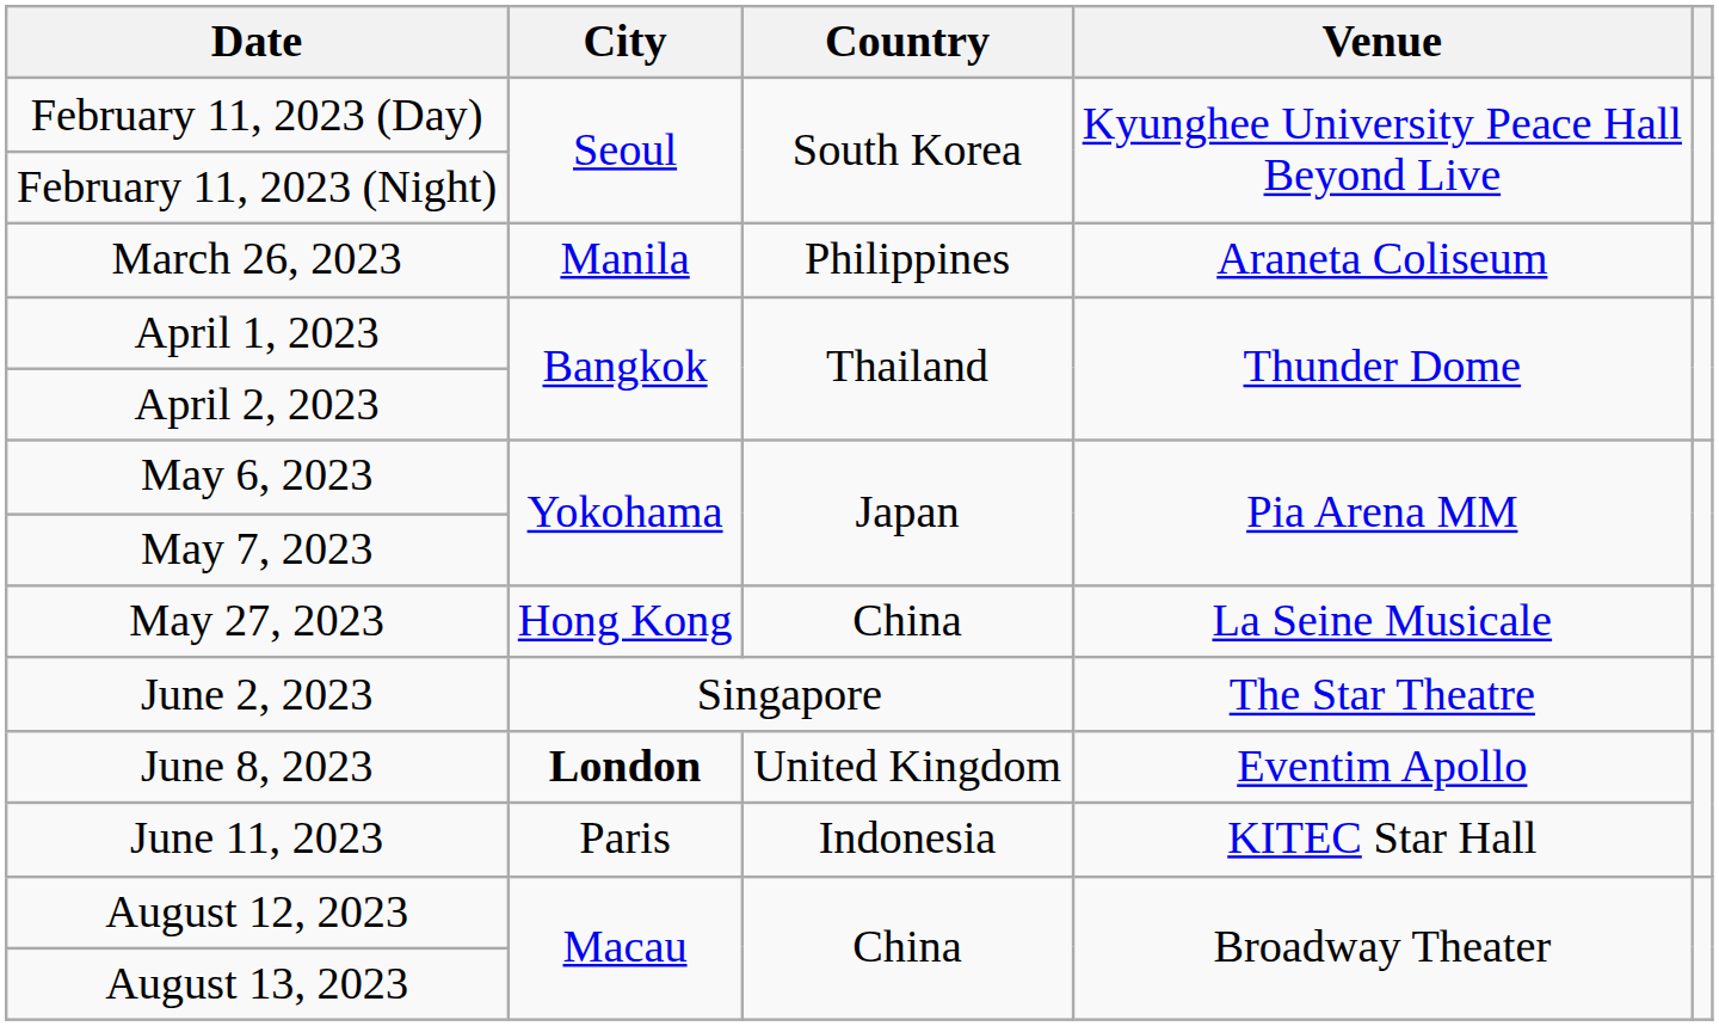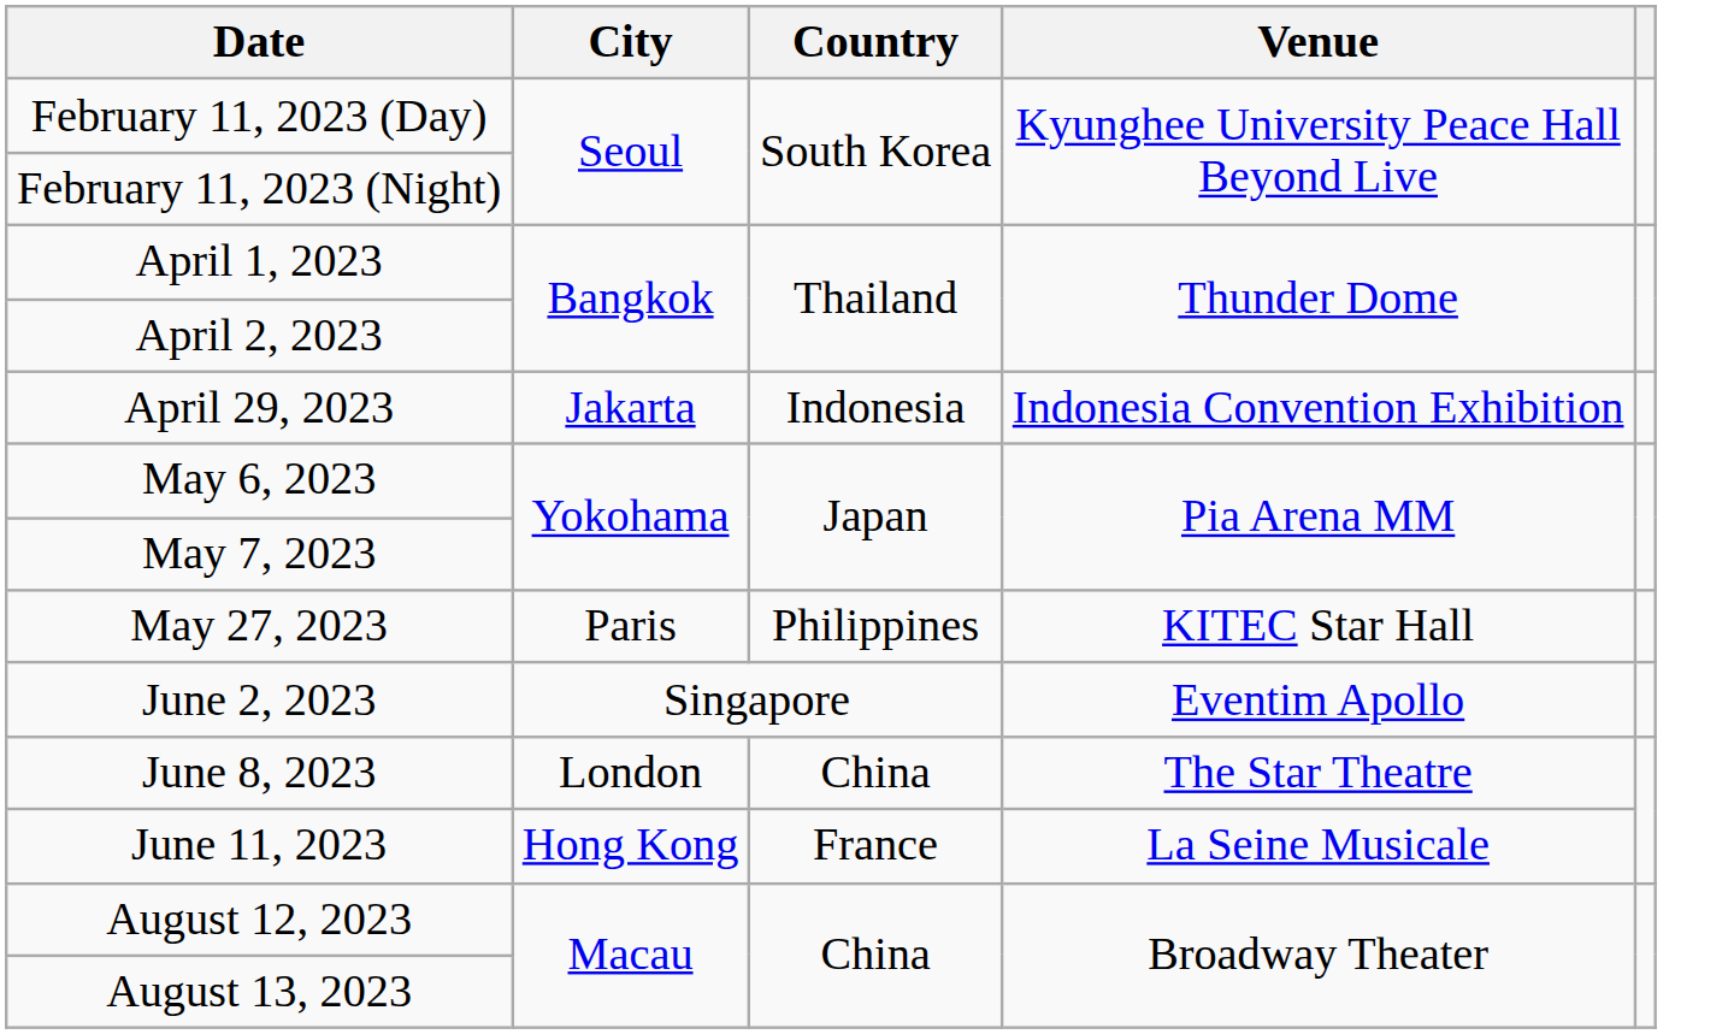 <table class="wikitable plainrowheaders" style="text-align:center;">
 <tr>
 <th scope="col">Date</th>
 <th scope="col">City</th>
 <th scope="col">Country</th>
 <th scope="col">Venue</th>
 <th scope="col"></th>
 </tr>
 <tr>
 <td scope="row">February 11, 2023 (Day)</td>
 <td rowspan="2"><a href='#'>Seoul</a></td>
 <td rowspan="2">South Korea</td>
 <td rowspan="2"><a href='#'>Kyunghee University Peace Hall</a><br><a href='#'>Beyond Live</a></td>
 <td rowspan="2"></td>
 </tr>
 <tr>
 <td scope="row">February 11, 2023 (Night)</td>
 </tr>
 <tr>
-<td scope="row">March 26, 2023</td>
-<td><a href='#'>Manila</a></td>
-<td>Philippines</td>
-<td><a href='#'>Araneta Coliseum</a></td>
-<td></td>
-</tr>
-<tr>
 <td scope="row">April 1, 2023</td>
 <td rowspan="2"><a href='#'>Bangkok</a></td>
 <td rowspan="2">Thailand</td>
 <td rowspan="2"><a href='#'>Thunder Dome</a></td>
 <td rowspan="2"></td>
 </tr>
 <tr>
 <td scope="row">April 2, 2023</td>
+</tr>
+<tr>
+<td scope="row">April 29, 2023</td>
+<td><a href='#'>Jakarta</a></td>
+<td>Indonesia</td>
+<td><a href='#'>Indonesia Convention Exhibition</a></td>
+<td></td>
 </tr>
 <tr>
 <td scope="row">May 6, 2023</td>
 <td rowspan="2"><a href='#'>Yokohama</a></td>
 <td rowspan="2">Japan</td>
 <td rowspan="2"><a href='#'>Pia Arena MM</a></td>
 <td rowspan="2"></td>
 </tr>
 <tr>
 <td scope="row">May 7, 2023</td>
 </tr>
 <tr>
 <td scope="row">May 27, 2023</td>
-<td><a href='#'>Hong Kong</a></td>
-<td>China</td>
-<td><a href='#'>La Seine Musicale</a></td>
+<td>Paris</td>
+<td>Philippines</td>
+<td><a href='#'>KITEC</a> Star Hall</td>
 <td></td>
 </tr>
 <tr>
 <td scope="row">June 2, 2023</td>
 <td colspan=2>Singapore</td>
-<td><a href='#'>The Star Theatre</a></td>
+<td><a href='#'>Eventim Apollo</a></td>
 <td></td>
 </tr>
 <tr>
 <td scope="row">June 8, 2023</td>
-<td><strong>London</strong></td>
-<td>United Kingdom</td>
-<td><a href='#'>Eventim Apollo</a></td>
+<td>London</td>
+<td>China</td>
+<td><a href='#'>The Star Theatre</a></td>
 <td rowspan=2></td>
 </tr>
 <tr>
 <td scope="row">June 11, 2023</td>
-<td>Paris</td>
-<td>Indonesia</td>
-<td><a href='#'>KITEC</a> Star Hall</td>
+<td><a href='#'>Hong Kong</a></td>
+<td>France</td>
+<td><a href='#'>La Seine Musicale</a></td>
 </tr>
 <tr>
 <td scope="row">August 12, 2023</td>
 <td rowspan="2"><a href='#'>Macau</a></td>
 <td rowspan="2">China</td>
 <td rowspan="2">Broadway Theater</td>
 <td rowspan="2"></td>
 </tr>
 <tr>
 <td scope="row">August 13, 2023</td>
 </tr>
 </table>
